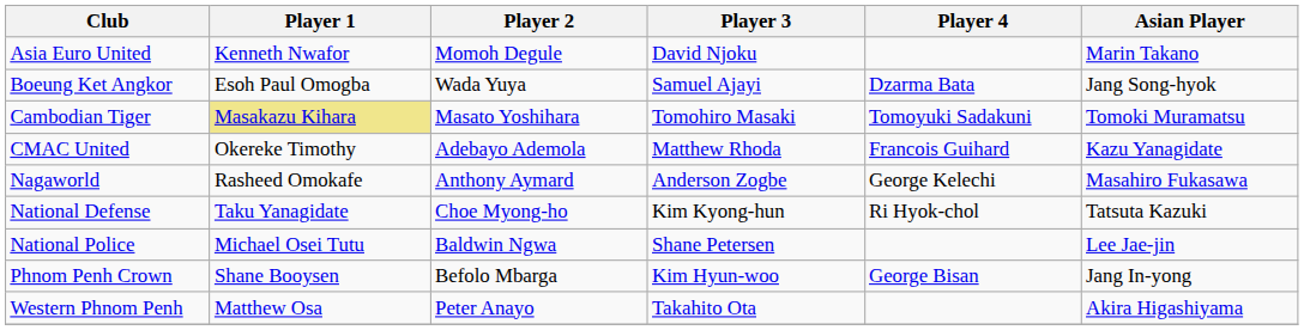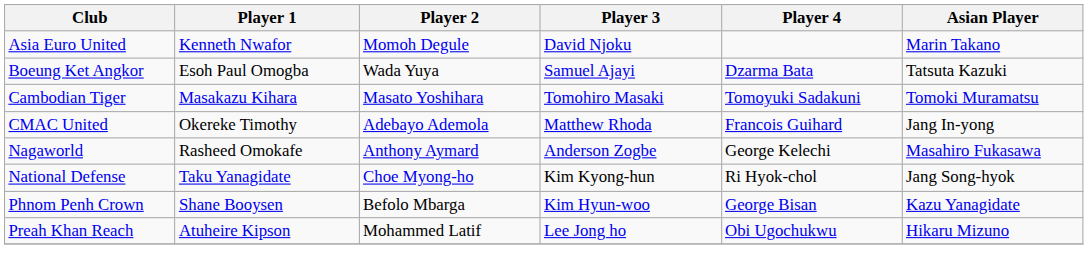 <table class="sortable wikitable" border="1">
 <tr>
 <th width="155">Club</th>
 <th width="168">Player 1</th>
 <th width="165">Player 2</th>
 <th width="165">Player 3</th>
 <th width="165">Player 4</th>
 <th width="165">Asian Player</th>
 </tr>
 <tr>
 <td><a href='#'>Asia Euro United</a></td>
 <td> <a href='#'>Kenneth Nwafor</a></td>
 <td> <a href='#'>Momoh Degule</a></td>
 <td> <a href='#'>David Njoku</a></td>
 <td></td>
 <td> <a href='#'>Marin Takano</a></td>
 </tr>
 <tr>
 <td><a href='#'>Boeung Ket Angkor</a></td>
 <td> Esoh Paul Omogba</td>
 <td> Wada Yuya</td>
 <td> <a href='#'>Samuel Ajayi</a></td>
 <td> <a href='#'>Dzarma Bata</a></td>
-<td> Jang Song-hyok</td>
+<td> Tatsuta Kazuki</td>
 </tr>
 <tr>
 <td><a href='#'>Cambodian Tiger</a></td>
-<td style="background: khaki;"> <a href='#'>Masakazu Kihara</a></td>
+<td> <a href='#'>Masakazu Kihara</a></td>
 <td> <a href='#'>Masato Yoshihara</a></td>
 <td> <a href='#'>Tomohiro Masaki</a></td>
 <td><a href='#'>Tomoyuki Sadakuni</a></td>
 <td> <a href='#'>Tomoki Muramatsu</a></td>
 </tr>
 <tr>
 <td><a href='#'>CMAC United</a></td>
 <td> Okereke Timothy</td>
 <td> <a href='#'>Adebayo Ademola</a></td>
 <td> <a href='#'>Matthew Rhoda</a></td>
 <td> <a href='#'>Francois Guihard</a></td>
-<td> <a href='#'>Kazu Yanagidate</a></td>
+<td> Jang In-yong</td>
 </tr>
 <tr>
 <td><a href='#'>Nagaworld</a></td>
 <td> Rasheed Omokafe</td>
 <td> <a href='#'>Anthony Aymard</a></td>
 <td> <a href='#'>Anderson Zogbe</a></td>
 <td> George Kelechi</td>
 <td> <a href='#'>Masahiro Fukasawa</a></td>
 </tr>
 <tr>
 <td><a href='#'>National Defense</a></td>
 <td> <a href='#'>Taku Yanagidate</a></td>
 <td> <a href='#'>Choe Myong-ho</a></td>
 <td> Kim Kyong-hun</td>
 <td> Ri Hyok-chol</td>
-<td> Tatsuta Kazuki</td>
-</tr>
-<tr>
-<td><a href='#'>National Police</a></td>
-<td> <a href='#'>Michael Osei Tutu</a></td>
-<td> <a href='#'>Baldwin Ngwa</a></td>
-<td> <a href='#'>Shane Petersen</a></td>
-<td></td>
-<td> <a href='#'>Lee Jae-jin</a></td>
+<td> Jang Song-hyok</td>
 </tr>
 <tr>
 <td><a href='#'>Phnom Penh Crown</a></td>
 <td> <a href='#'>Shane Booysen</a></td>
 <td> Befolo Mbarga</td>
 <td> <a href='#'>Kim Hyun-woo</a></td>
 <td> <a href='#'>George Bisan</a></td>
-<td> Jang In-yong</td>
+<td> <a href='#'>Kazu Yanagidate</a></td>
 </tr>
 <tr>
-<td><a href='#'>Western Phnom Penh</a></td>
-<td> <a href='#'>Matthew Osa</a></td>
-<td> <a href='#'>Peter Anayo</a></td>
-<td> <a href='#'>Takahito Ota</a></td>
-<td></td>
-<td> <a href='#'>Akira Higashiyama</a></td>
+<td><a href='#'>Preah Khan Reach</a></td>
+<td> <a href='#'>Atuheire Kipson</a></td>
+<td> Mohammed Latif</td>
+<td> <a href='#'>Lee Jong ho</a></td>
+<td> <a href='#'>Obi Ugochukwu</a></td>
+<td> <a href='#'>Hikaru Mizuno</a></td>
 </tr>
 <tr>
 </tr>
 </table>
